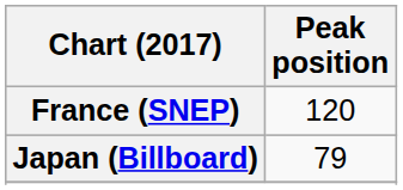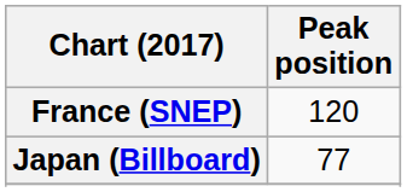 <table class="wikitable sortable plainrowheaders" style="text-align:center">
 <tr>
 <th scope="col">Chart (2017)</th>
 <th scope="col">Peak<br> position</th>
 </tr>
 <tr>
 <th scope="row">France (<a href='#'>SNEP</a>)</th>
 <td>120</td>
 </tr>
 <tr>
 <th scope="row">Japan (<a href='#'>Billboard</a>)</th>
-<td>79</td>
+<td>77</td>
 </tr>
 <tr>
 </tr>
 <tr>
 </tr>
 </table>
